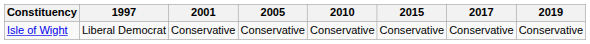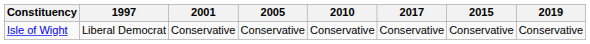 <table class="wikitable">
 <tr>
 <th>Constituency</th>
 <th>1997</th>
 <th>2001</th>
 <th>2005</th>
 <th>2010</th>
+<th>2017</th>
 <th>2015</th>
-<th>2017</th>
 <th>2019</th>
 </tr>
 <tr>
 <td><a href='#'>Isle of Wight</a></td>
 <td bgcolor=>Liberal Democrat</td>
 <td bgcolor=>Conservative</td>
 <td bgcolor=>Conservative</td>
 <td bgcolor=>Conservative</td>
 <td bgcolor=>Conservative</td>
 <td bgcolor=>Conservative</td>
 <td bgcolor=>Conservative</td>
 </tr>
 </table>
